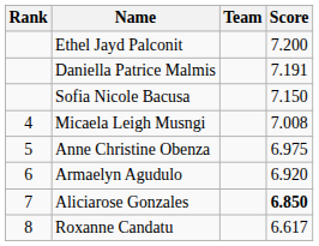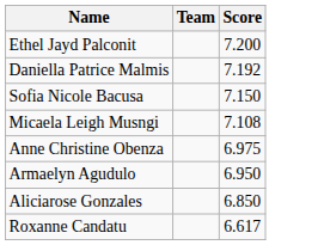 <table class="wikitable" style="text-align:center">
 <tr>
-<th>Rank</th>
 <th>Name</th>
 <th>Team</th>
 <th>Score</th>
 </tr>
 <tr>
-<td></td>
 <td align="left">Ethel Jayd Palconit</td>
 <td align="left"></td>
 <td>7.200</td>
 </tr>
 <tr>
-<td></td>
 <td align="left">Daniella Patrice Malmis</td>
 <td align="left"></td>
-<td>7.191</td>
+<td>7.192</td>
 </tr>
 <tr>
-<td></td>
 <td align="left">Sofia Nicole Bacusa</td>
 <td align="left"></td>
 <td>7.150</td>
 </tr>
 <tr>
-<td>4</td>
 <td align="left">Micaela Leigh Musngi</td>
 <td align="left"></td>
-<td>7.008</td>
+<td>7.108</td>
 </tr>
 <tr>
-<td>5</td>
 <td align="left">Anne Christine Obenza</td>
 <td align="left"></td>
 <td>6.975</td>
 </tr>
 <tr>
-<td>6</td>
 <td align="left">Armaelyn Agudulo</td>
 <td align="left"></td>
-<td>6.920</td>
+<td>6.950</td>
 </tr>
 <tr>
-<td>7</td>
 <td align="left">Aliciarose Gonzales</td>
 <td align="left"></td>
-<td><strong>6.850</strong></td>
+<td>6.850</td>
 </tr>
 <tr>
-<td>8</td>
 <td align="left">Roxanne Candatu</td>
 <td align="left"></td>
 <td>6.617</td>
 </tr>
 </table>
